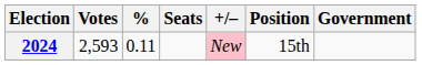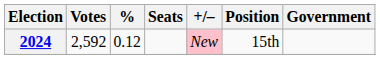 <table class="wikitable" style="text-align: right;">
 <tr>
 <th>Election</th>
 <th>Votes</th>
 <th>%</th>
 <th>Seats</th>
 <th>+/–</th>
 <th>Position</th>
 <th>Government</th>
 </tr>
 <tr>
 <th><a href='#'>2024</a></th>
-<td>2,593</td>
-<td>0.11</td>
+<td>2,592</td>
+<td>0.12</td>
 <td></td>
 <td style="background: pink;"><em>New</em></td>
 <td>15th</td>
 <td></td>
 </tr>
 <tr>
 </tr>
 </table>
